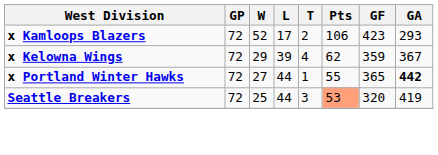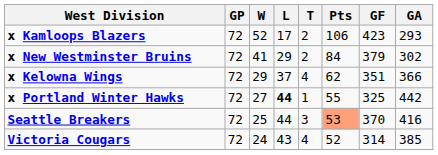 <table class="wikitable">
 <tr>
 <th width="45%">West Division</th>
 <th width="5%">GP</th>
 <th width="5%">W</th>
 <th width="5%">L</th>
 <th width="5%">T</th>
 <th width="7.5%">Pts</th>
 <th width="7.5%">GF</th>
 <th width="7.5%">GA</th>
 </tr>
 <tr>
 <td><strong>x <a href='#'>Kamloops Blazers</a></strong></td>
 <td>72</td>
 <td>52</td>
 <td>17</td>
 <td>2</td>
 <td>106</td>
 <td>423</td>
 <td>293</td>
 </tr>
 <tr>
+<td><strong>x <a href='#'>New Westminster Bruins</a></strong></td>
+<td>72</td>
+<td>41</td>
+<td>29</td>
+<td>2</td>
+<td>84</td>
+<td>379</td>
+<td>302</td>
+</tr>
+<tr>
 <td><strong>x <a href='#'>Kelowna Wings</a></strong></td>
 <td>72</td>
 <td>29</td>
-<td>39</td>
+<td>37</td>
 <td>4</td>
 <td>62</td>
-<td>359</td>
-<td>367</td>
+<td>351</td>
+<td>366</td>
 </tr>
 <tr>
 <td><strong>x <a href='#'>Portland Winter Hawks</a></strong></td>
 <td>72</td>
 <td>27</td>
-<td>44</td>
+<td><strong>44</strong></td>
 <td>1</td>
 <td>55</td>
-<td>365</td>
-<td><strong>442</strong></td>
+<td>325</td>
+<td>442</td>
 </tr>
 <tr>
 <td><strong><a href='#'>Seattle Breakers</a></strong></td>
 <td>72</td>
 <td>25</td>
 <td>44</td>
 <td>3</td>
 <td style="background: lightsalmon;">53</td>
-<td>320</td>
-<td>419</td>
+<td>370</td>
+<td>416</td>
+</tr>
+<tr>
+<td><strong><a href='#'>Victoria Cougars</a></strong></td>
+<td>72</td>
+<td>24</td>
+<td>43</td>
+<td>4</td>
+<td>52</td>
+<td>314</td>
+<td>385</td>
 </tr>
 <tr>
 </tr>
 </table>
